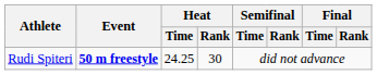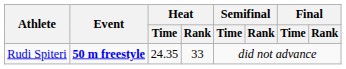 <table class=wikitable style="font-size:90%">
 <tr>
 <th rowspan="2">Athlete</th>
 <th rowspan="2">Event</th>
 <th colspan="2">Heat</th>
 <th colspan="2">Semifinal</th>
 <th colspan="2">Final</th>
 </tr>
 <tr style="font-size:95%">
 <th>Time</th>
 <th>Rank</th>
 <th>Time</th>
 <th>Rank</th>
 <th>Time</th>
 <th>Rank</th>
 </tr>
 <tr align=center>
 <td align=left><a href='#'>Rudi Spiteri</a></td>
 <td align=left><strong><a href='#'>50 m freestyle</a></strong></td>
-<td>24.25</td>
-<td>30</td>
+<td>24.35</td>
+<td>33</td>
 <td colspan=4><em>did not advance</em></td>
 </tr>
 </table>
